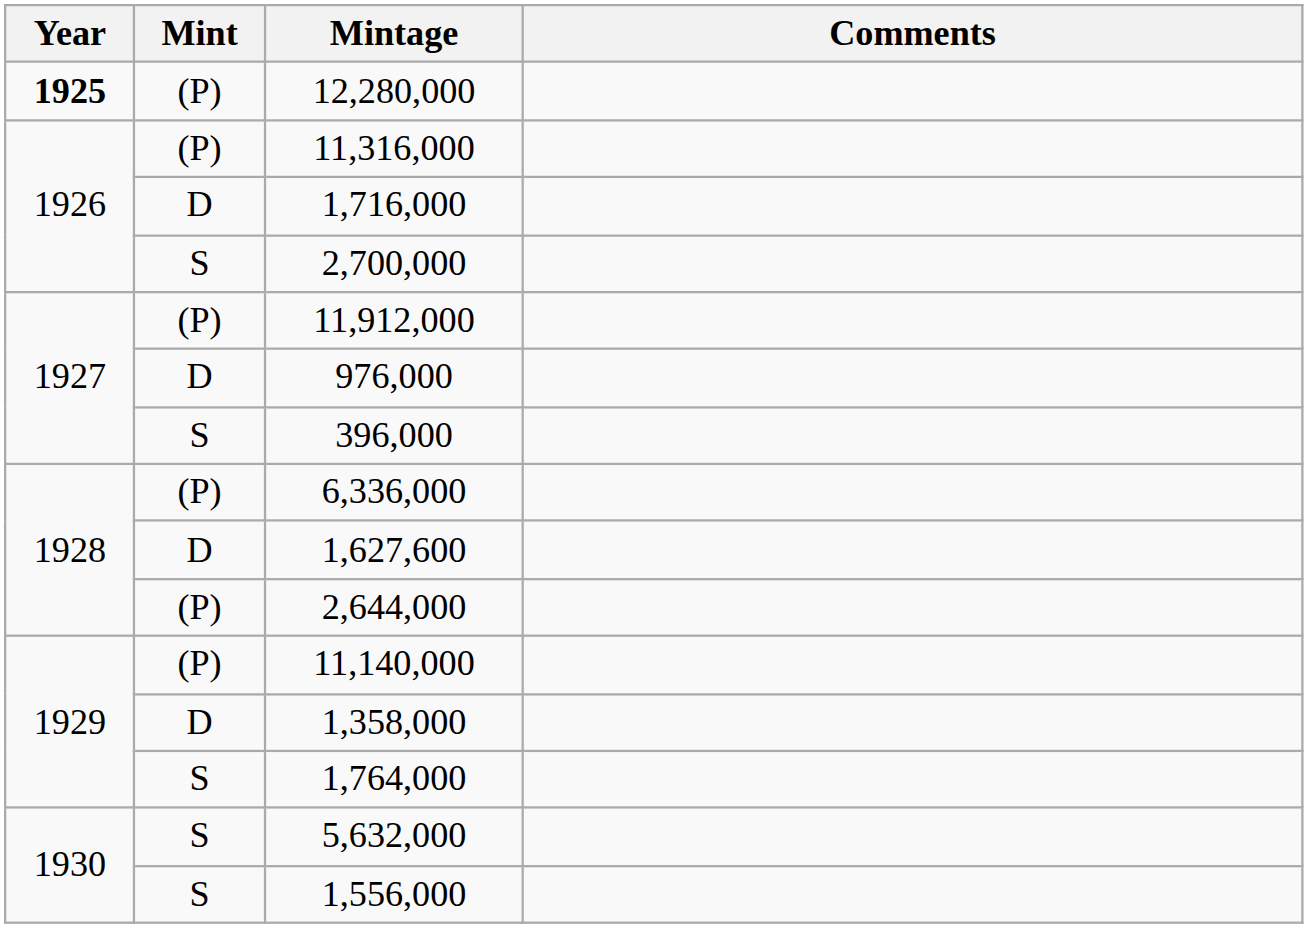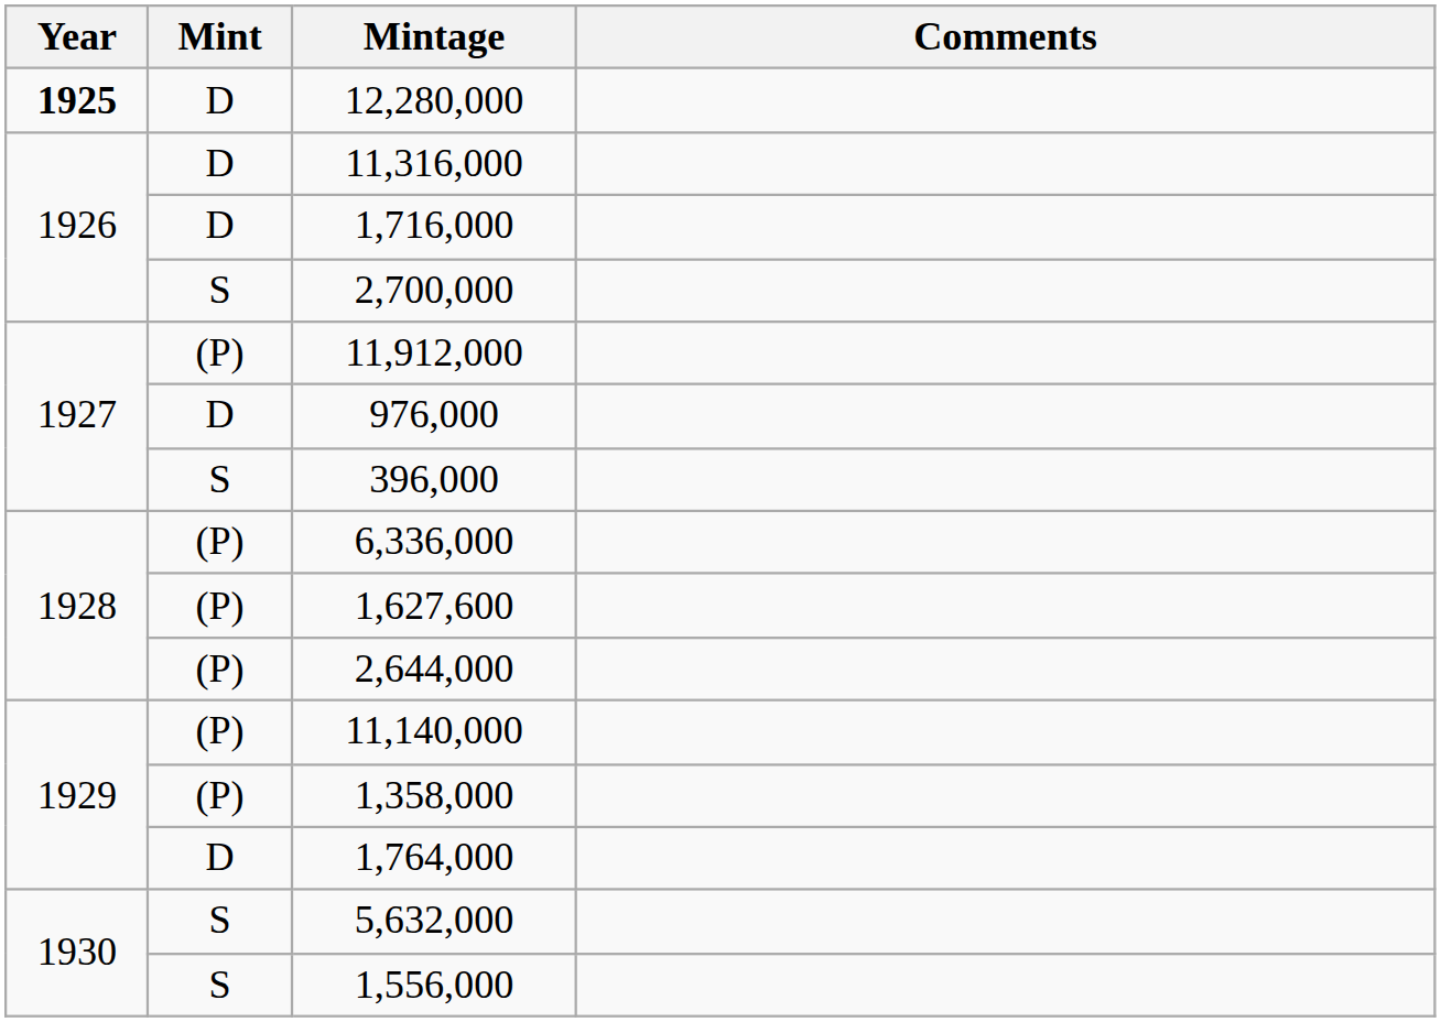 <table class="wikitable sortable" style="min-width:65%; text-align:center;">
 <tr>
 <th width="10%">Year</th>
 <th width="10%">Mint</th>
 <th width="20%">Mintage</th>
 <th width="60%">Comments</th>
 </tr>
 <tr>
 <td><strong>1925</strong></td>
-<td>(P)</td>
+<td>D</td>
 <td>12,280,000</td>
 <td></td>
 </tr>
 <tr>
 <td rowspan="3">1926</td>
-<td>(P)</td>
+<td>D</td>
 <td>11,316,000</td>
 <td></td>
 </tr>
 <tr>
 <td>D</td>
 <td>1,716,000</td>
 <td></td>
 </tr>
 <tr>
 <td>S</td>
 <td>2,700,000</td>
 <td></td>
 </tr>
 <tr>
 <td rowspan="3">1927</td>
 <td>(P)</td>
 <td>11,912,000</td>
 <td></td>
 </tr>
 <tr>
 <td>D</td>
 <td>976,000</td>
 <td></td>
 </tr>
 <tr>
 <td>S</td>
 <td>396,000</td>
 <td></td>
 </tr>
 <tr>
 <td rowspan="3">1928</td>
 <td>(P)</td>
 <td>6,336,000</td>
 <td></td>
 </tr>
 <tr>
-<td>D</td>
+<td>(P)</td>
 <td>1,627,600</td>
 <td></td>
 </tr>
 <tr>
 <td>(P)</td>
 <td>2,644,000</td>
 <td></td>
 </tr>
 <tr>
 <td rowspan="3">1929</td>
 <td>(P)</td>
 <td>11,140,000</td>
 <td></td>
 </tr>
 <tr>
-<td>D</td>
+<td>(P)</td>
 <td>1,358,000</td>
 <td></td>
 </tr>
 <tr>
-<td>S</td>
+<td>D</td>
 <td>1,764,000</td>
 <td></td>
 </tr>
 <tr>
 <td rowspan="2">1930</td>
 <td>S</td>
 <td>5,632,000</td>
 <td></td>
 </tr>
 <tr>
 <td>S</td>
 <td>1,556,000</td>
 <td></td>
 </tr>
 </table>
